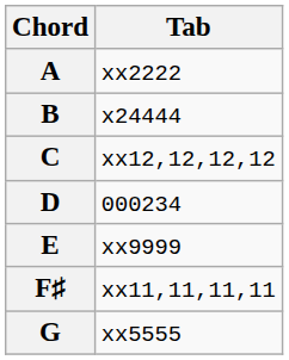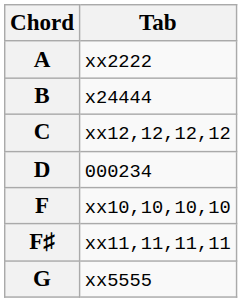 <table class="wikitable">
 <tr>
 <th>Chord</th>
 <th>Tab</th>
 </tr>
 <tr>
 <th>A</th>
 <td><code>xx2222</code></td>
 </tr>
 <tr>
 <th>B</th>
 <td><code>x24444</code></td>
 </tr>
 <tr>
 <th>C</th>
 <td><code>xx12,12,12,12</code></td>
 </tr>
 <tr>
 <th>D</th>
 <td><code>000234</code></td>
 </tr>
 <tr>
-<th>E</th>
-<td><code>xx9999</code></td>
+<th>F</th>
+<td><code>xx10,10,10,10</code></td>
 </tr>
 <tr>
 <th>F♯</th>
 <td><code>xx11,11,11,11</code></td>
 </tr>
 <tr>
 <th>G</th>
 <td><code>xx5555</code></td>
 </tr>
 </table>
